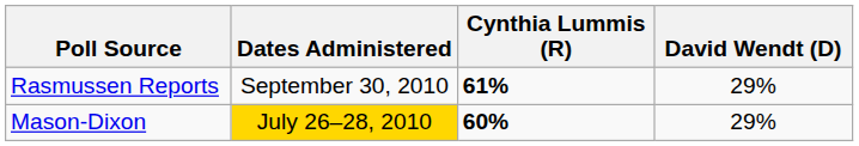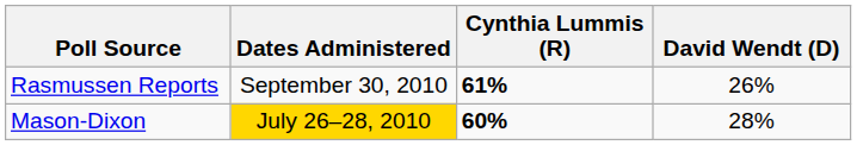 <table class="wikitable">
 <tr valign=bottom>
 <th width='150'>Poll Source</th>
 <th width='150'>Dates Administered</th>
 <th width='130'>Cynthia Lummis (R)</th>
 <th width='130'>David Wendt (D)</th>
 </tr>
 <tr>
 <td><a href='#'>Rasmussen Reports</a></td>
 <td align=center>September 30, 2010</td>
 <td><strong>61%</strong></td>
-<td align=center>29%</td>
+<td align=center>26%</td>
 </tr>
 <tr>
 <td><a href='#'>Mason-Dixon</a></td>
 <td align=center style="background: gold;">July 26–28, 2010</td>
 <td><strong>60%</strong></td>
-<td align=center>29%</td>
+<td align=center>28%</td>
 </tr>
 </table>
